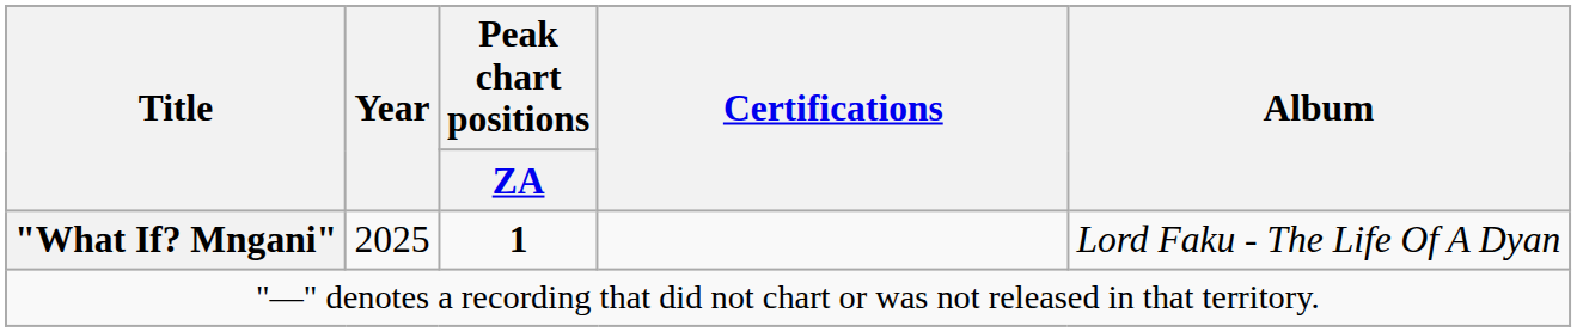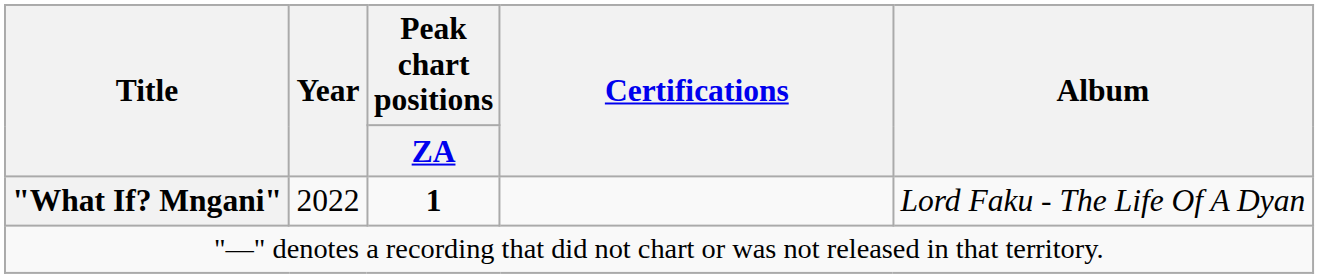 <table class="wikitable plainrowheaders" style="text-align:center;" border="1">
 <tr>
 <th scope="col" rowspan="2">Title</th>
 <th scope="col" rowspan="2">Year</th>
 <th scope="col" colspan="1">Peak chart positions</th>
 <th scope="col" rowspan="2" style="width:12em;"><a href='#'>Certifications</a></th>
 <th scope="col" rowspan="2">Album</th>
 </tr>
 <tr>
 <th scope="col" style="width:3em;font-size:100%;"><a href='#'>ZA</a><br></th>
 </tr>
 <tr>
 <th scope="row">"What If? Mngani"</th>
-<td>2025</td>
+<td>2022</td>
 <td><strong>1</strong></td>
 <td></td>
 <td><em>Lord Faku - The Life Of A Dyan</em></td>
 </tr>
 <tr>
 <td colspan="8" style="font-size:90%">"—" denotes a recording that did not chart or was not released in that territory.</td>
 </tr>
 </table>
